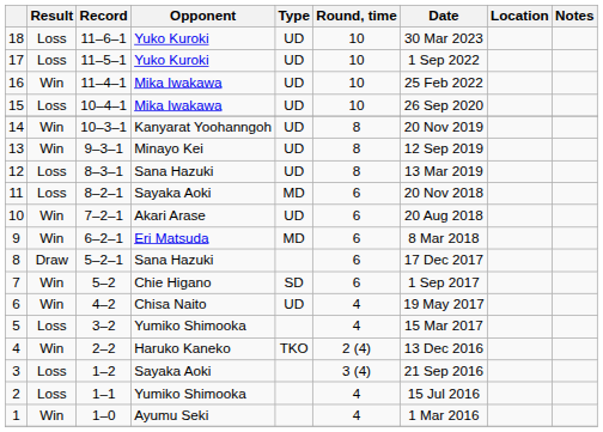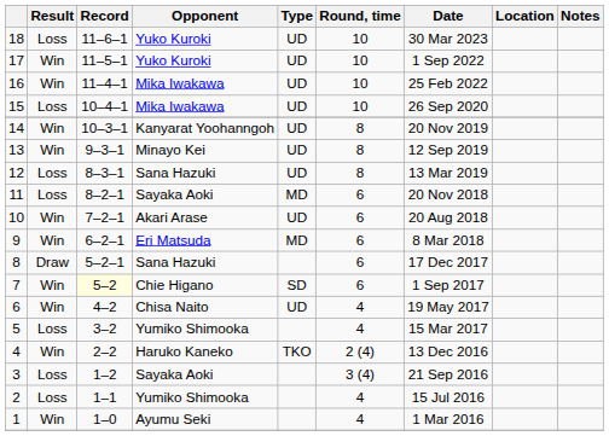 <table class="wikitable" style="text-align:center">
 <tr>
 <th></th>
 <th>Result</th>
 <th>Record</th>
 <th>Opponent</th>
 <th>Type</th>
 <th>Round, time</th>
 <th>Date</th>
 <th>Location</th>
 <th>Notes</th>
 </tr>
 <tr>
 <td>18</td>
 <td>Loss</td>
 <td>11–6–1</td>
 <td align=left><a href='#'>Yuko Kuroki</a></td>
 <td>UD</td>
 <td>10</td>
 <td>30 Mar 2023</td>
 <td align=left></td>
 <td align=left></td>
 </tr>
 <tr>
 <td>17</td>
-<td>Loss</td>
+<td>Win</td>
 <td>11–5–1</td>
 <td align=left><a href='#'>Yuko Kuroki</a></td>
 <td>UD</td>
 <td>10</td>
 <td>1 Sep 2022</td>
 <td align=left></td>
 <td align=left></td>
 </tr>
 <tr>
 <td>16</td>
 <td>Win</td>
 <td>11–4–1</td>
 <td align=left><a href='#'>Mika Iwakawa</a></td>
 <td>UD</td>
 <td>10</td>
 <td>25 Feb 2022</td>
 <td align=left></td>
 <td align=left></td>
 </tr>
 <tr>
 <td>15</td>
 <td>Loss</td>
 <td>10–4–1</td>
 <td align=left><a href='#'>Mika Iwakawa</a></td>
 <td>UD</td>
 <td>10</td>
 <td>26 Sep 2020</td>
 <td align=left></td>
 <td align=left></td>
 </tr>
 <tr>
 </tr>
 <tr>
 <td>14</td>
 <td>Win</td>
 <td>10–3–1</td>
 <td align=left>Kanyarat Yoohanngoh</td>
 <td>UD</td>
 <td>8</td>
 <td>20 Nov 2019</td>
 <td align=left></td>
 <td align=left></td>
 </tr>
 <tr>
 <td>13</td>
 <td>Win</td>
 <td>9–3–1</td>
 <td align=left>Minayo Kei</td>
 <td>UD</td>
 <td>8</td>
 <td>12 Sep 2019</td>
 <td align=left></td>
 <td align=left></td>
 </tr>
 <tr>
 <td>12</td>
 <td>Loss</td>
 <td>8–3–1</td>
 <td align=left>Sana Hazuki</td>
 <td>UD</td>
 <td>8</td>
 <td>13 Mar 2019</td>
 <td align=left></td>
 <td align=left></td>
 </tr>
 <tr>
 <td>11</td>
 <td>Loss</td>
 <td>8–2–1</td>
 <td align=left>Sayaka Aoki</td>
 <td>MD</td>
 <td>6</td>
 <td>20 Nov 2018</td>
 <td align=left></td>
 <td align=left></td>
 </tr>
 <tr>
 <td>10</td>
 <td>Win</td>
 <td>7–2–1</td>
 <td align=left>Akari Arase</td>
 <td>UD</td>
 <td>6</td>
 <td>20 Aug 2018</td>
 <td align=left></td>
 <td align=left></td>
 </tr>
 <tr>
 <td>9</td>
 <td>Win</td>
 <td>6–2–1</td>
 <td align=left><a href='#'>Eri Matsuda</a></td>
 <td>MD</td>
 <td>6</td>
 <td>8 Mar 2018</td>
 <td align=left></td>
 <td align=left></td>
 </tr>
 <tr>
 <td>8</td>
 <td>Draw</td>
 <td>5–2–1</td>
 <td align=left>Sana Hazuki</td>
 <td></td>
 <td>6</td>
 <td>17 Dec 2017</td>
 <td align=left></td>
 <td align=left></td>
 </tr>
 <tr>
 <td>7</td>
 <td>Win</td>
-<td>5–2</td>
+<td style="background: lightyellow;">5–2</td>
 <td align=left>Chie Higano</td>
 <td>SD</td>
 <td>6</td>
 <td>1 Sep 2017</td>
 <td align=left></td>
 <td align=left></td>
 </tr>
 <tr>
 <td>6</td>
 <td>Win</td>
 <td>4–2</td>
 <td align=left>Chisa Naito</td>
 <td>UD</td>
 <td>4</td>
 <td>19 May 2017</td>
 <td align=left></td>
 <td align=left></td>
 </tr>
 <tr>
 <td>5</td>
 <td>Loss</td>
 <td>3–2</td>
 <td align=left>Yumiko Shimooka</td>
 <td></td>
 <td>4</td>
 <td>15 Mar 2017</td>
 <td align=left></td>
 <td align=left></td>
 </tr>
 <tr>
 <td>4</td>
 <td>Win</td>
 <td>2–2</td>
 <td align=left>Haruko Kaneko</td>
 <td>TKO</td>
 <td>2 (4)</td>
 <td>13 Dec 2016</td>
 <td align=left></td>
 <td align=left></td>
 </tr>
 <tr>
 <td>3</td>
 <td>Loss</td>
 <td>1–2</td>
 <td align=left>Sayaka Aoki</td>
 <td></td>
 <td>3 (4)</td>
 <td>21 Sep 2016</td>
 <td align=left></td>
 <td align=left></td>
 </tr>
 <tr>
 <td>2</td>
 <td>Loss</td>
 <td>1–1</td>
 <td align=left>Yumiko Shimooka</td>
 <td></td>
 <td>4</td>
 <td>15 Jul 2016</td>
 <td align=left></td>
 <td align=left></td>
 </tr>
 <tr>
 <td>1</td>
 <td>Win</td>
 <td>1–0</td>
 <td align=left>Ayumu Seki</td>
 <td></td>
 <td>4</td>
 <td>1 Mar 2016</td>
 <td align=left></td>
 <td align=left></td>
 </tr>
 <tr>
 </tr>
 </table>
